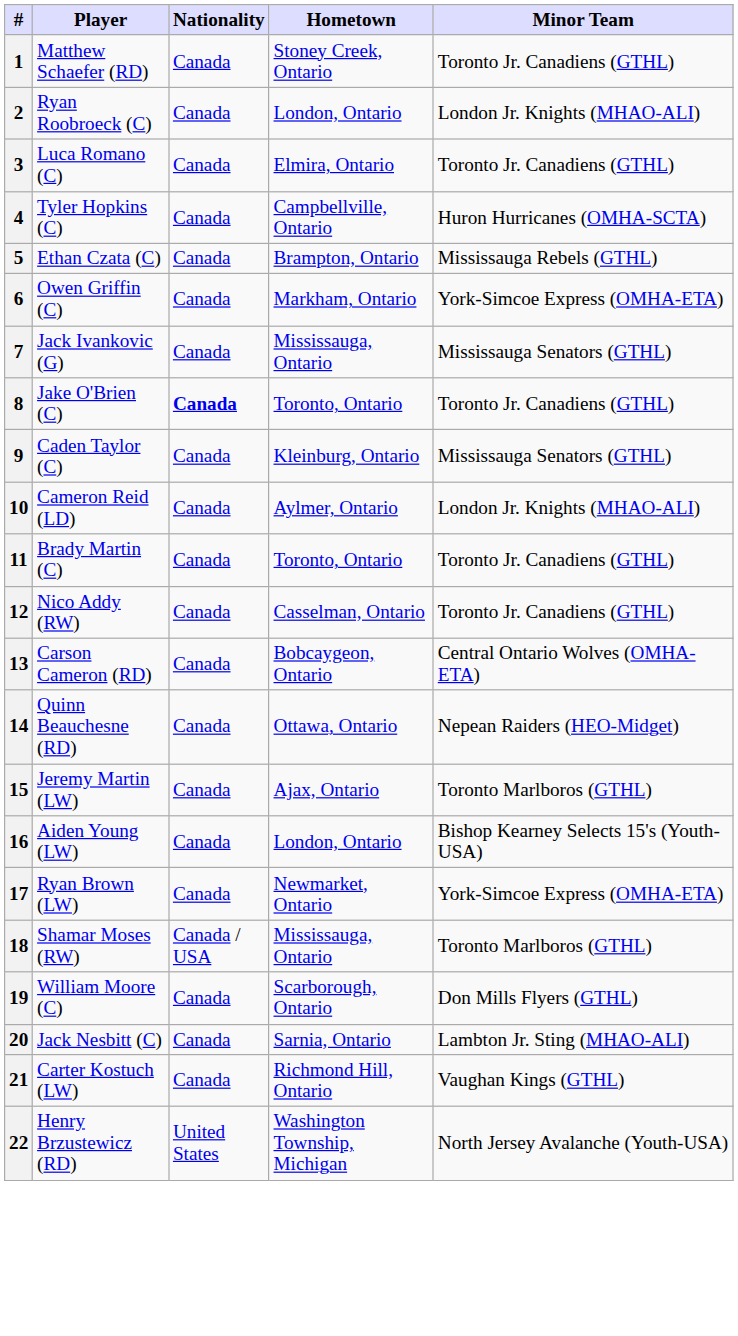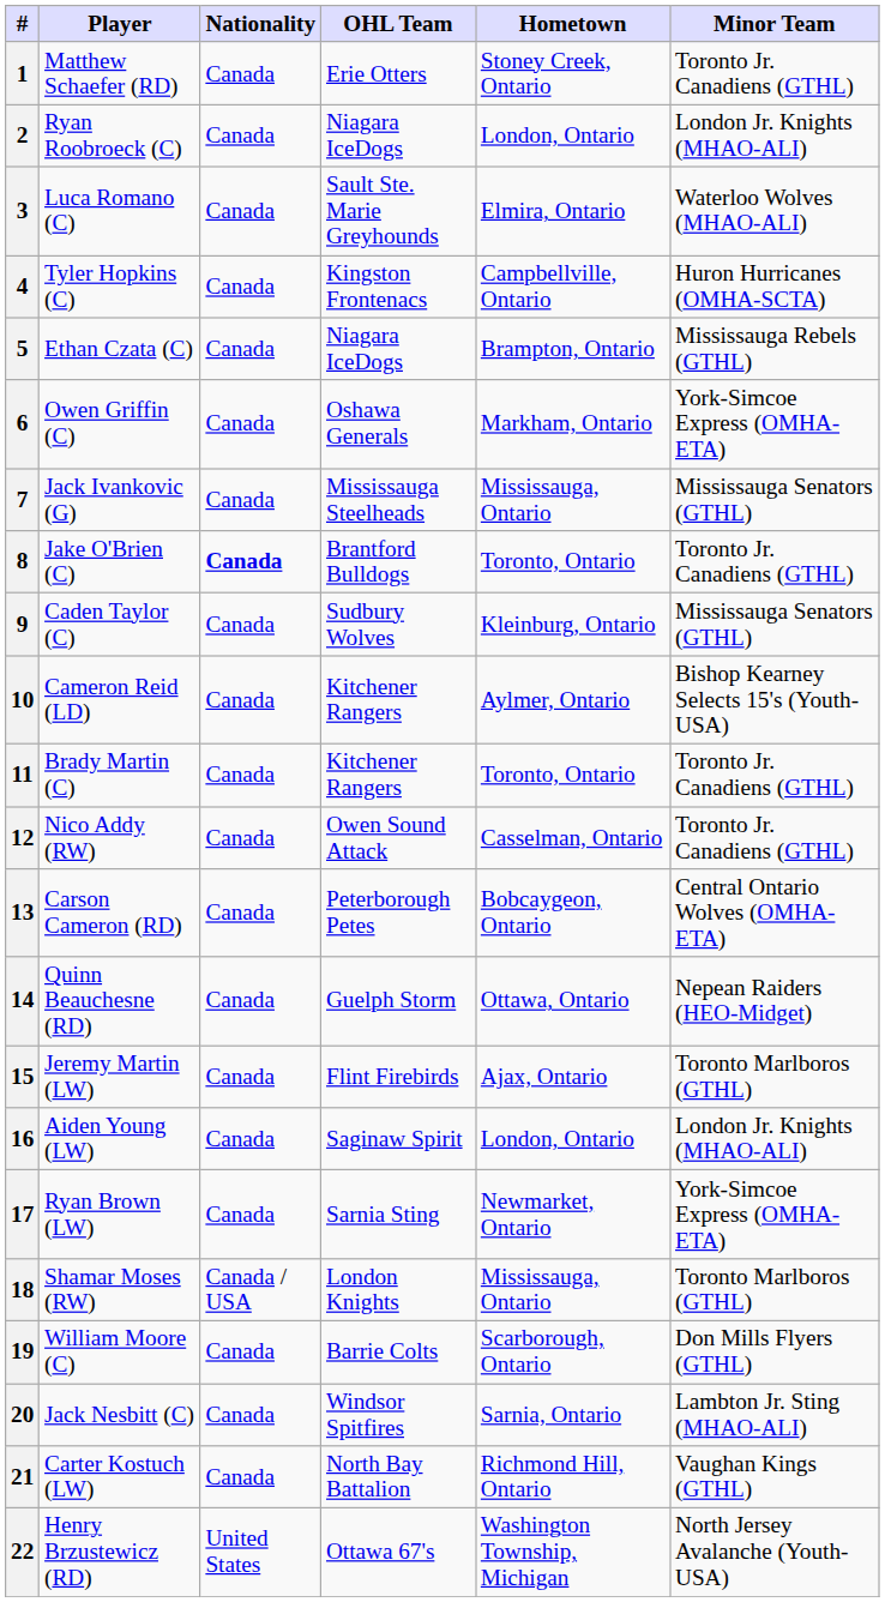 <table class="wikitable">
 <tr>
 <th style="background:#ddf; width:2.75%;">#</th>
 <th style="background:#ddf; width:19.0%;">Player</th>
 <th style="background:#ddf; width:12.0%;">Nationality</th>
+<th style="background:#ddf; width:18.0%;">OHL Team</th>
 <th style="background:#ddf; width:23.0%;">Hometown</th>
 <th style="background:#ddf; width:100.0%;">Minor Team</th>
 </tr>
 <tr>
 <th>1</th>
 <td><a href='#'>Matthew Schaefer</a> (<a href='#'>RD</a>)</td>
 <td> <a href='#'>Canada</a></td>
+<td><a href='#'>Erie Otters</a></td>
 <td><a href='#'>Stoney Creek, Ontario</a></td>
 <td>Toronto Jr. Canadiens (<a href='#'>GTHL</a>)</td>
 </tr>
 <tr>
 <th>2</th>
 <td><a href='#'>Ryan Roobroeck</a> (<a href='#'>C</a>)</td>
 <td> <a href='#'>Canada</a></td>
+<td><a href='#'>Niagara IceDogs</a></td>
 <td><a href='#'>London, Ontario</a></td>
 <td>London Jr. Knights (<a href='#'>MHAO-ALI</a>)</td>
 </tr>
 <tr>
 <th>3</th>
 <td><a href='#'>Luca Romano</a> (<a href='#'>C</a>)</td>
 <td> <a href='#'>Canada</a></td>
+<td><a href='#'>Sault Ste. Marie Greyhounds</a></td>
 <td><a href='#'>Elmira, Ontario</a></td>
-<td>Toronto Jr. Canadiens (<a href='#'>GTHL</a>)</td>
+<td>Waterloo Wolves (<a href='#'>MHAO-ALI</a>)</td>
 </tr>
 <tr>
 <th>4</th>
 <td><a href='#'>Tyler Hopkins</a> (<a href='#'>C</a>)</td>
 <td> <a href='#'>Canada</a></td>
+<td><a href='#'>Kingston Frontenacs</a></td>
 <td><a href='#'>Campbellville, Ontario</a></td>
 <td>Huron Hurricanes (<a href='#'>OMHA-SCTA</a>)</td>
 </tr>
 <tr>
 <th>5</th>
 <td><a href='#'>Ethan Czata</a> (<a href='#'>C</a>)</td>
 <td> <a href='#'>Canada</a></td>
+<td><a href='#'>Niagara IceDogs</a></td>
 <td><a href='#'>Brampton, Ontario</a></td>
 <td>Mississauga Rebels (<a href='#'>GTHL</a>)</td>
 </tr>
 <tr>
 <th>6</th>
 <td><a href='#'>Owen Griffin</a> (<a href='#'>C</a>)</td>
 <td> <a href='#'>Canada</a></td>
+<td><a href='#'>Oshawa Generals</a></td>
 <td><a href='#'>Markham, Ontario</a></td>
 <td>York-Simcoe Express (<a href='#'>OMHA-ETA</a>)</td>
 </tr>
 <tr>
 <th>7</th>
 <td><a href='#'>Jack Ivankovic</a> (<a href='#'>G</a>)</td>
 <td> <a href='#'>Canada</a></td>
+<td><a href='#'>Mississauga Steelheads</a></td>
 <td><a href='#'>Mississauga, Ontario</a></td>
 <td>Mississauga Senators (<a href='#'>GTHL</a>)</td>
 </tr>
 <tr>
 <th>8</th>
 <td><a href='#'>Jake O'Brien</a> (<a href='#'>C</a>)</td>
 <td><strong> <a href='#'>Canada</a></strong></td>
+<td><a href='#'>Brantford Bulldogs</a></td>
 <td><a href='#'>Toronto, Ontario</a></td>
 <td>Toronto Jr. Canadiens (<a href='#'>GTHL</a>)</td>
 </tr>
 <tr>
 <th>9</th>
 <td><a href='#'>Caden Taylor</a> (<a href='#'>C</a>)</td>
 <td> <a href='#'>Canada</a></td>
+<td><a href='#'>Sudbury Wolves</a></td>
 <td><a href='#'>Kleinburg, Ontario</a></td>
 <td>Mississauga Senators (<a href='#'>GTHL</a>)</td>
 </tr>
 <tr>
 <th>10</th>
 <td><a href='#'>Cameron Reid</a> (<a href='#'>LD</a>)</td>
 <td> <a href='#'>Canada</a></td>
+<td><a href='#'>Kitchener Rangers</a></td>
 <td><a href='#'>Aylmer, Ontario</a></td>
-<td>London Jr. Knights (<a href='#'>MHAO-ALI</a>)</td>
+<td>Bishop Kearney Selects 15's (Youth-USA)</td>
 </tr>
 <tr>
 <th>11</th>
 <td><a href='#'>Brady Martin</a> (<a href='#'>C</a>)</td>
 <td> <a href='#'>Canada</a></td>
+<td><a href='#'>Kitchener Rangers</a></td>
 <td><a href='#'>Toronto, Ontario</a></td>
 <td>Toronto Jr. Canadiens (<a href='#'>GTHL</a>)</td>
 </tr>
 <tr>
 <th>12</th>
 <td><a href='#'>Nico Addy</a> (<a href='#'>RW</a>)</td>
 <td> <a href='#'>Canada</a></td>
+<td><a href='#'>Owen Sound Attack</a></td>
 <td><a href='#'>Casselman, Ontario</a></td>
 <td>Toronto Jr. Canadiens (<a href='#'>GTHL</a>)</td>
 </tr>
 <tr>
 <th>13</th>
 <td><a href='#'>Carson Cameron</a> (<a href='#'>RD</a>)</td>
 <td> <a href='#'>Canada</a></td>
+<td><a href='#'>Peterborough Petes</a></td>
 <td><a href='#'>Bobcaygeon, Ontario</a></td>
 <td>Central Ontario Wolves (<a href='#'>OMHA-ETA</a>)</td>
 </tr>
 <tr>
 <th>14</th>
 <td><a href='#'>Quinn Beauchesne</a> (<a href='#'>RD</a>)</td>
 <td> <a href='#'>Canada</a></td>
+<td><a href='#'>Guelph Storm</a></td>
 <td><a href='#'>Ottawa, Ontario</a></td>
 <td>Nepean Raiders (<a href='#'>HEO-Midget</a>)</td>
 </tr>
 <tr>
 <th>15</th>
 <td><a href='#'>Jeremy Martin</a> (<a href='#'>LW</a>)</td>
 <td> <a href='#'>Canada</a></td>
+<td><a href='#'>Flint Firebirds</a></td>
 <td><a href='#'>Ajax, Ontario</a></td>
 <td>Toronto Marlboros (<a href='#'>GTHL</a>)</td>
 </tr>
 <tr>
 <th>16</th>
 <td><a href='#'>Aiden Young</a> (<a href='#'>LW</a>)</td>
 <td> <a href='#'>Canada</a></td>
+<td><a href='#'>Saginaw Spirit</a></td>
 <td><a href='#'>London, Ontario</a></td>
-<td>Bishop Kearney Selects 15's (Youth-USA)</td>
+<td>London Jr. Knights (<a href='#'>MHAO-ALI</a>)</td>
 </tr>
 <tr>
 <th>17</th>
 <td><a href='#'>Ryan Brown</a> (<a href='#'>LW</a>)</td>
 <td> <a href='#'>Canada</a></td>
+<td><a href='#'>Sarnia Sting</a></td>
 <td><a href='#'>Newmarket, Ontario</a></td>
 <td>York-Simcoe Express (<a href='#'>OMHA-ETA</a>)</td>
 </tr>
 <tr>
 <th>18</th>
 <td><a href='#'>Shamar Moses</a> (<a href='#'>RW</a>)</td>
 <td> <a href='#'>Canada</a> /  <a href='#'>USA</a></td>
+<td><a href='#'>London Knights</a></td>
 <td><a href='#'>Mississauga, Ontario</a></td>
 <td>Toronto Marlboros (<a href='#'>GTHL</a>)</td>
 </tr>
 <tr>
 <th>19</th>
 <td><a href='#'>William Moore</a> (<a href='#'>C</a>)</td>
 <td> <a href='#'>Canada</a></td>
+<td><a href='#'>Barrie Colts</a></td>
 <td><a href='#'>Scarborough, Ontario</a></td>
 <td>Don Mills Flyers (<a href='#'>GTHL</a>)</td>
 </tr>
 <tr>
 <th>20</th>
 <td><a href='#'>Jack Nesbitt</a> (<a href='#'>C</a>)</td>
 <td> <a href='#'>Canada</a></td>
+<td><a href='#'>Windsor Spitfires</a></td>
 <td><a href='#'>Sarnia, Ontario</a></td>
 <td>Lambton Jr. Sting (<a href='#'>MHAO-ALI</a>)</td>
 </tr>
 <tr>
 <th>21</th>
 <td><a href='#'>Carter Kostuch</a> (<a href='#'>LW</a>)</td>
 <td> <a href='#'>Canada</a></td>
+<td><a href='#'>North Bay Battalion</a></td>
 <td><a href='#'>Richmond Hill, Ontario</a></td>
 <td>Vaughan Kings (<a href='#'>GTHL</a>)</td>
 </tr>
 <tr>
 <th>22</th>
 <td><a href='#'>Henry Brzustewicz</a> (<a href='#'>RD</a>)</td>
 <td> <a href='#'>United States</a></td>
+<td><a href='#'>Ottawa 67's</a></td>
 <td><a href='#'>Washington Township, Michigan</a></td>
 <td>North Jersey Avalanche (Youth-USA)</td>
 </tr>
 </table>
